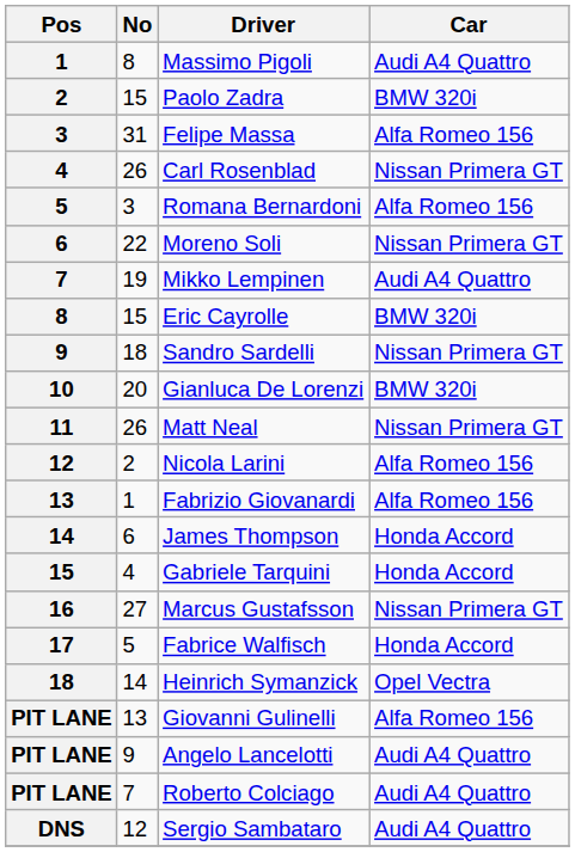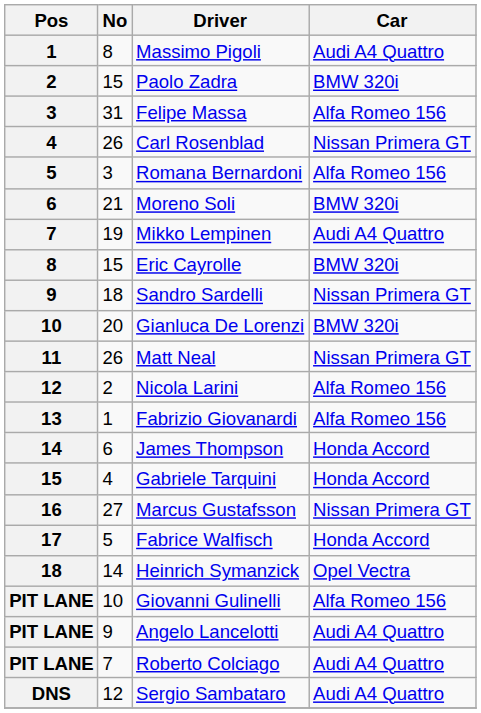 <table class="wikitable" style="font-size: 80%;">
 <tr>
 <th>Pos</th>
 <th>No</th>
 <th>Driver</th>
 <th>Car</th>
 </tr>
 <tr>
 <th>1</th>
 <td>8</td>
 <td> <a href='#'>Massimo Pigoli</a></td>
 <td><a href='#'>Audi A4 Quattro</a></td>
 </tr>
 <tr>
 <th>2</th>
 <td>15</td>
 <td> <a href='#'>Paolo Zadra</a></td>
 <td><a href='#'>BMW 320i</a></td>
 </tr>
 <tr>
 <th>3</th>
 <td>31</td>
 <td> <a href='#'>Felipe Massa</a></td>
 <td><a href='#'>Alfa Romeo 156</a></td>
 </tr>
 <tr>
 <th>4</th>
 <td>26</td>
 <td> <a href='#'>Carl Rosenblad</a></td>
 <td><a href='#'>Nissan Primera GT</a></td>
 </tr>
 <tr>
 <th>5</th>
 <td>3</td>
 <td> <a href='#'>Romana Bernardoni</a></td>
 <td><a href='#'>Alfa Romeo 156</a></td>
 </tr>
 <tr>
 <th>6</th>
-<td>22</td>
+<td>21</td>
 <td> <a href='#'>Moreno Soli</a></td>
-<td><a href='#'>Nissan Primera GT</a></td>
+<td><a href='#'>BMW 320i</a></td>
 </tr>
 <tr>
 <th>7</th>
 <td>19</td>
 <td> <a href='#'>Mikko Lempinen</a></td>
 <td><a href='#'>Audi A4 Quattro</a></td>
 </tr>
 <tr>
 <th>8</th>
 <td>15</td>
 <td> <a href='#'>Eric Cayrolle</a></td>
 <td><a href='#'>BMW 320i</a></td>
 </tr>
 <tr>
 <th>9</th>
 <td>18</td>
 <td> <a href='#'>Sandro Sardelli</a></td>
 <td><a href='#'>Nissan Primera GT</a></td>
 </tr>
 <tr>
 <th>10</th>
 <td>20</td>
 <td> <a href='#'>Gianluca De Lorenzi</a></td>
 <td><a href='#'>BMW 320i</a></td>
 </tr>
 <tr>
 <th>11</th>
 <td>26</td>
 <td> <a href='#'>Matt Neal</a></td>
 <td><a href='#'>Nissan Primera GT</a></td>
 </tr>
 <tr>
 <th>12</th>
 <td>2</td>
 <td> <a href='#'>Nicola Larini</a></td>
 <td><a href='#'>Alfa Romeo 156</a></td>
 </tr>
 <tr>
 <th>13</th>
 <td>1</td>
 <td> <a href='#'>Fabrizio Giovanardi</a></td>
 <td><a href='#'>Alfa Romeo 156</a></td>
 </tr>
 <tr>
 <th>14</th>
 <td>6</td>
 <td> <a href='#'>James Thompson</a></td>
 <td><a href='#'>Honda Accord</a></td>
 </tr>
 <tr>
 <th>15</th>
 <td>4</td>
 <td> <a href='#'>Gabriele Tarquini</a></td>
 <td><a href='#'>Honda Accord</a></td>
 </tr>
 <tr>
 <th>16</th>
 <td>27</td>
 <td> <a href='#'>Marcus Gustafsson</a></td>
 <td><a href='#'>Nissan Primera GT</a></td>
 </tr>
 <tr>
 <th>17</th>
 <td>5</td>
 <td> <a href='#'>Fabrice Walfisch</a></td>
 <td><a href='#'>Honda Accord</a></td>
 </tr>
 <tr>
 <th>18</th>
 <td>14</td>
 <td> <a href='#'>Heinrich Symanzick</a></td>
 <td><a href='#'>Opel Vectra</a></td>
 </tr>
 <tr>
 <th>PIT LANE</th>
-<td>13</td>
+<td>10</td>
 <td> <a href='#'>Giovanni Gulinelli</a></td>
 <td><a href='#'>Alfa Romeo 156</a></td>
 </tr>
 <tr>
 <th>PIT LANE</th>
 <td>9</td>
 <td> <a href='#'>Angelo Lancelotti</a></td>
 <td><a href='#'>Audi A4 Quattro</a></td>
 </tr>
 <tr>
 <th>PIT LANE</th>
 <td>7</td>
 <td> <a href='#'>Roberto Colciago</a></td>
 <td><a href='#'>Audi A4 Quattro</a></td>
 </tr>
 <tr>
 <th>DNS</th>
 <td>12</td>
 <td> <a href='#'>Sergio Sambataro</a></td>
 <td><a href='#'>Audi A4 Quattro</a></td>
 </tr>
 <tr>
 </tr>
 </table>
